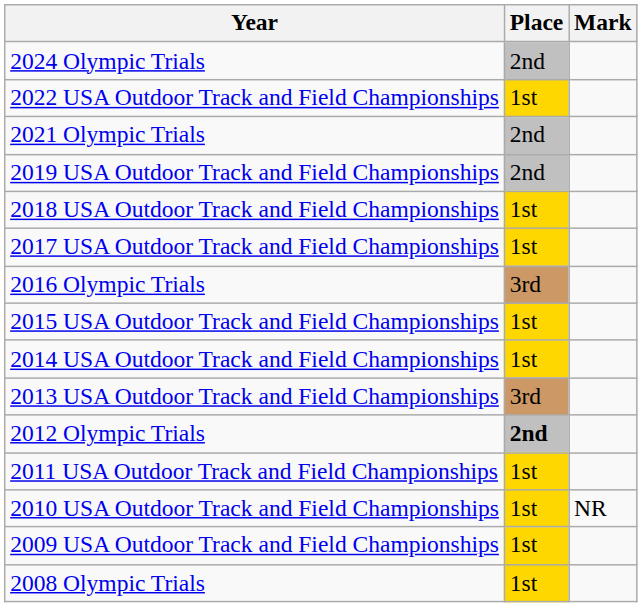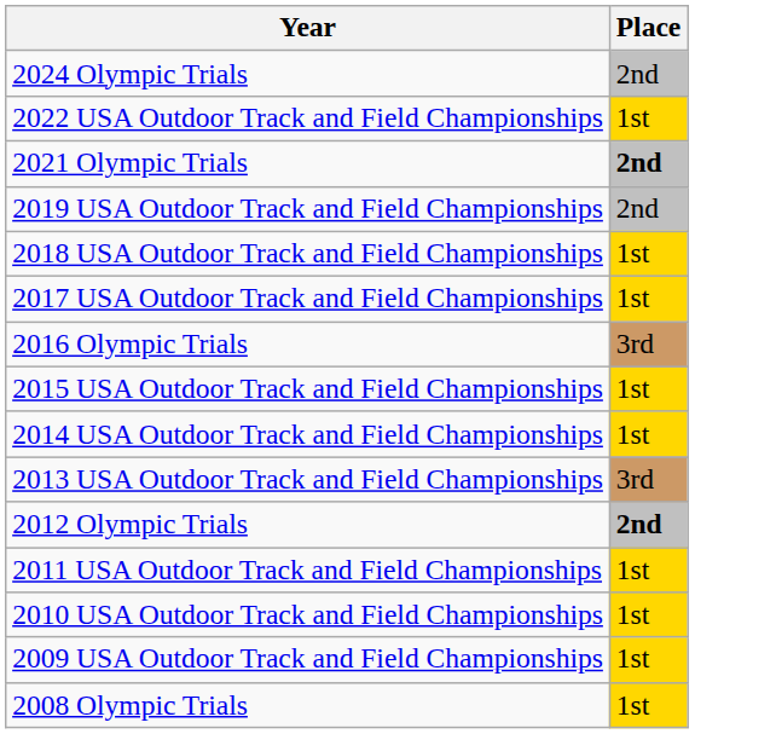 <table class="wikitable sortable">
 <tr>
 <th>Year</th>
 <th>Place</th>
-<th>Mark</th>
 </tr>
 <tr>
 <td><a href='#'>2024 Olympic Trials</a></td>
 <td bgcolor=silver>2nd</td>
-<td></td>
 </tr>
 <tr>
 <td><a href='#'>2022 USA Outdoor Track and Field Championships</a></td>
 <td bgcolor=gold>1st</td>
-<td></td>
 </tr>
 <tr>
 <td><a href='#'>2021 Olympic Trials</a></td>
-<td bgcolor=silver>2nd</td>
-<td></td>
+<td bgcolor=silver><strong>2nd</strong></td>
 </tr>
 <tr>
 <td><a href='#'>2019 USA Outdoor Track and Field Championships</a></td>
 <td bgcolor=silver>2nd</td>
-<td></td>
 </tr>
 <tr>
 <td><a href='#'>2018 USA Outdoor Track and Field Championships</a></td>
 <td bgcolor=gold>1st</td>
-<td></td>
 </tr>
 <tr>
 <td><a href='#'>2017 USA Outdoor Track and Field Championships</a></td>
 <td bgcolor=gold>1st</td>
-<td></td>
 </tr>
 <tr>
 <td><a href='#'>2016 Olympic Trials</a></td>
 <td bgcolor=cc9966>3rd</td>
-<td></td>
 </tr>
 <tr>
 <td><a href='#'>2015 USA Outdoor Track and Field Championships</a></td>
 <td bgcolor=gold>1st</td>
-<td></td>
 </tr>
 <tr>
 <td><a href='#'>2014 USA Outdoor Track and Field Championships</a></td>
 <td bgcolor=gold>1st</td>
-<td></td>
 </tr>
 <tr>
 <td><a href='#'>2013 USA Outdoor Track and Field Championships</a></td>
 <td bgcolor=cc9966>3rd</td>
-<td></td>
 </tr>
 <tr>
 <td><a href='#'>2012 Olympic Trials</a></td>
 <td bgcolor=silver><strong>2nd</strong></td>
-<td></td>
 </tr>
 <tr>
 <td><a href='#'>2011 USA Outdoor Track and Field Championships</a></td>
 <td bgcolor=gold>1st</td>
-<td></td>
 </tr>
 <tr>
 <td><a href='#'>2010 USA Outdoor Track and Field Championships</a></td>
 <td bgcolor=gold>1st</td>
-<td> NR</td>
 </tr>
 <tr>
 <td><a href='#'>2009 USA Outdoor Track and Field Championships</a></td>
 <td bgcolor=gold>1st</td>
-<td></td>
 </tr>
 <tr>
 <td><a href='#'>2008 Olympic Trials</a></td>
 <td bgcolor=gold>1st</td>
-<td></td>
 </tr>
 </table>
